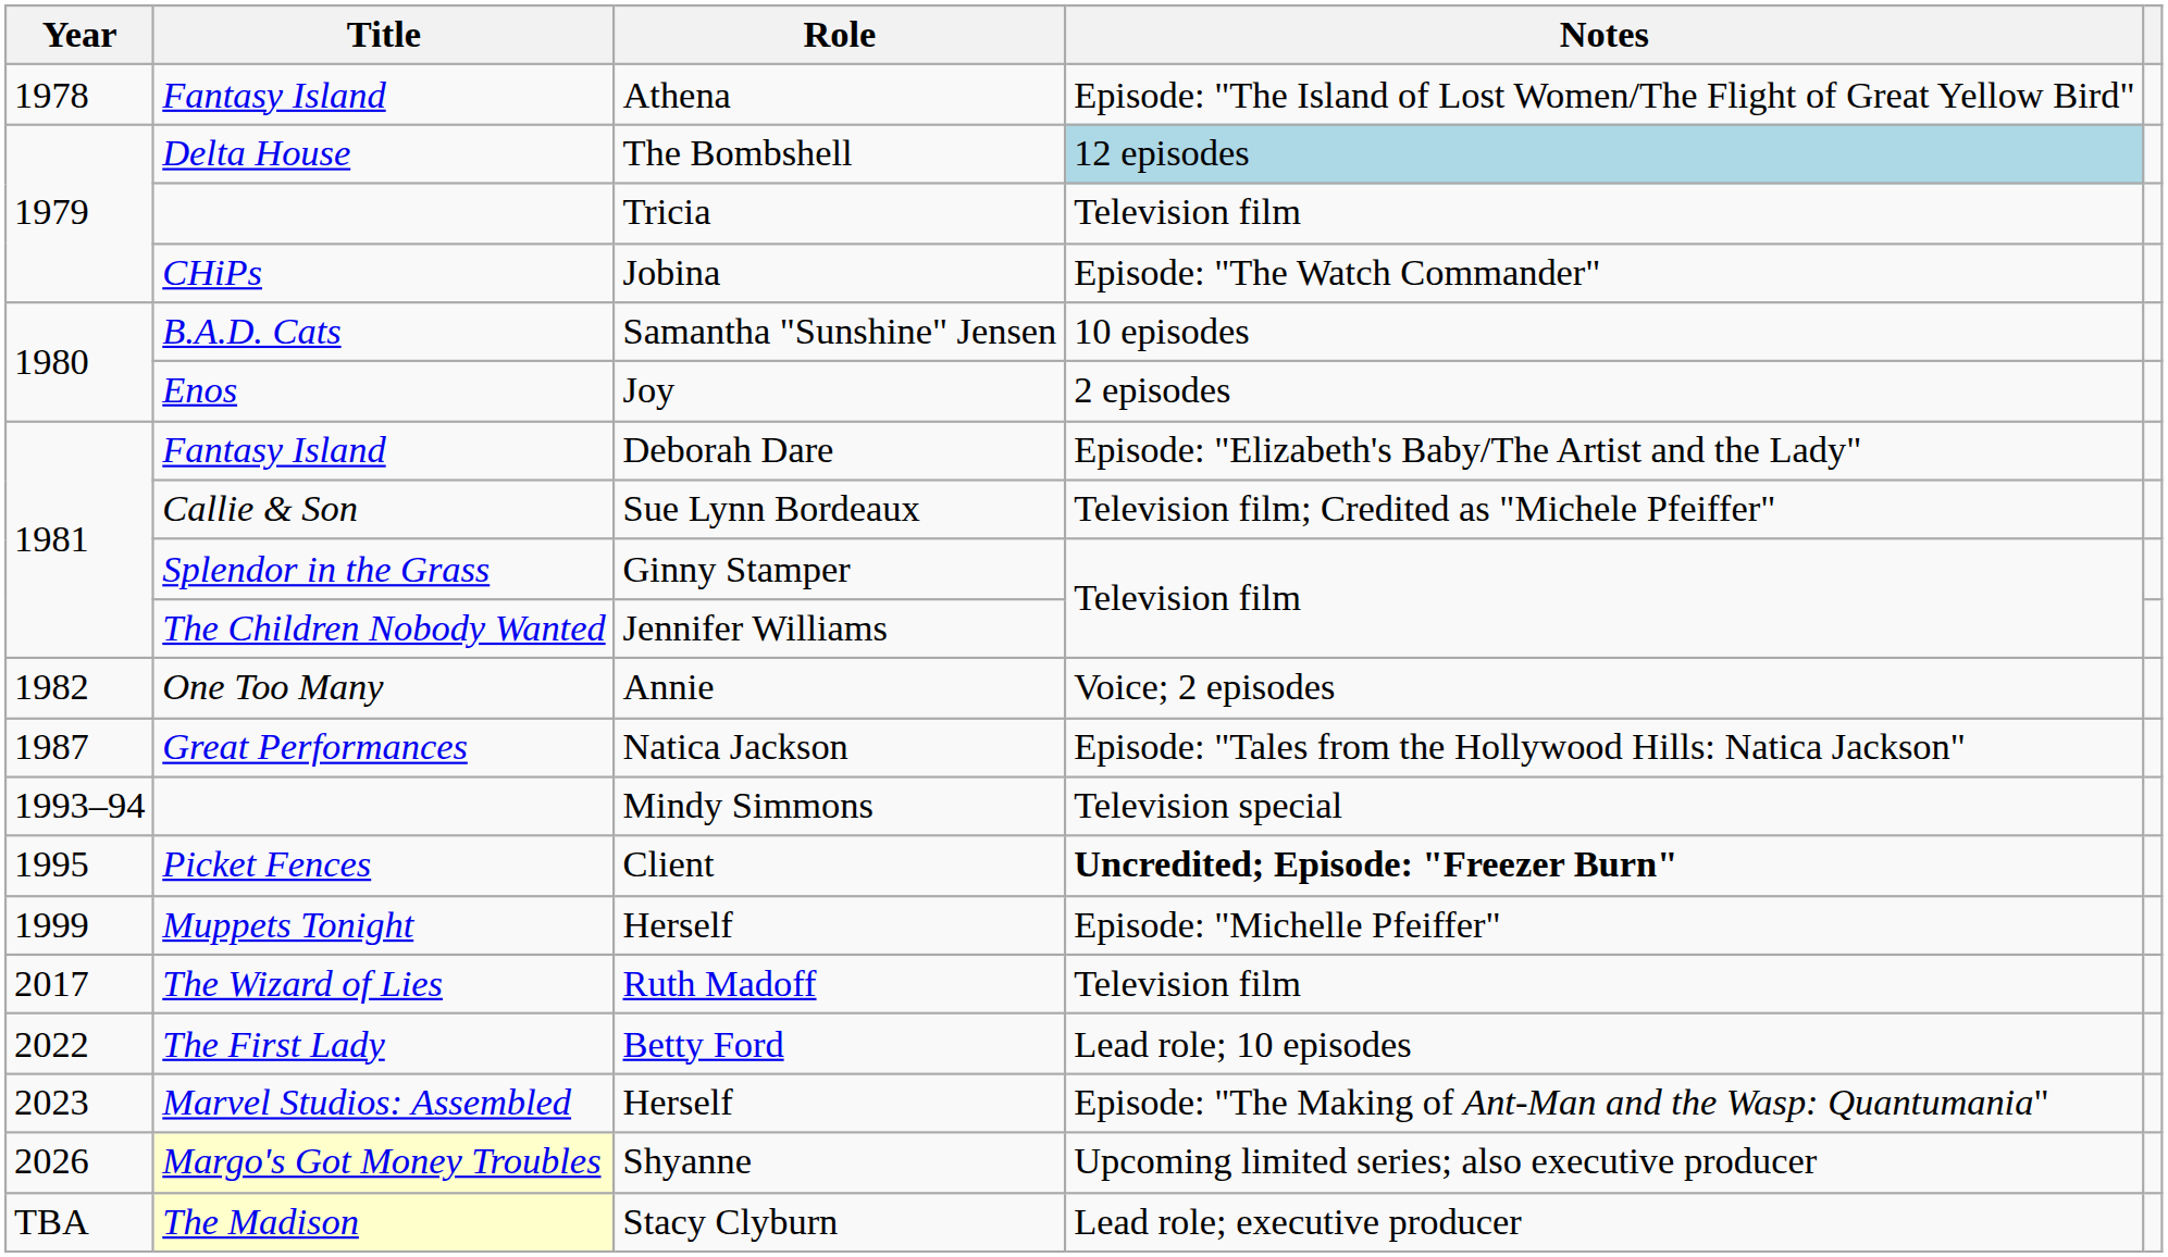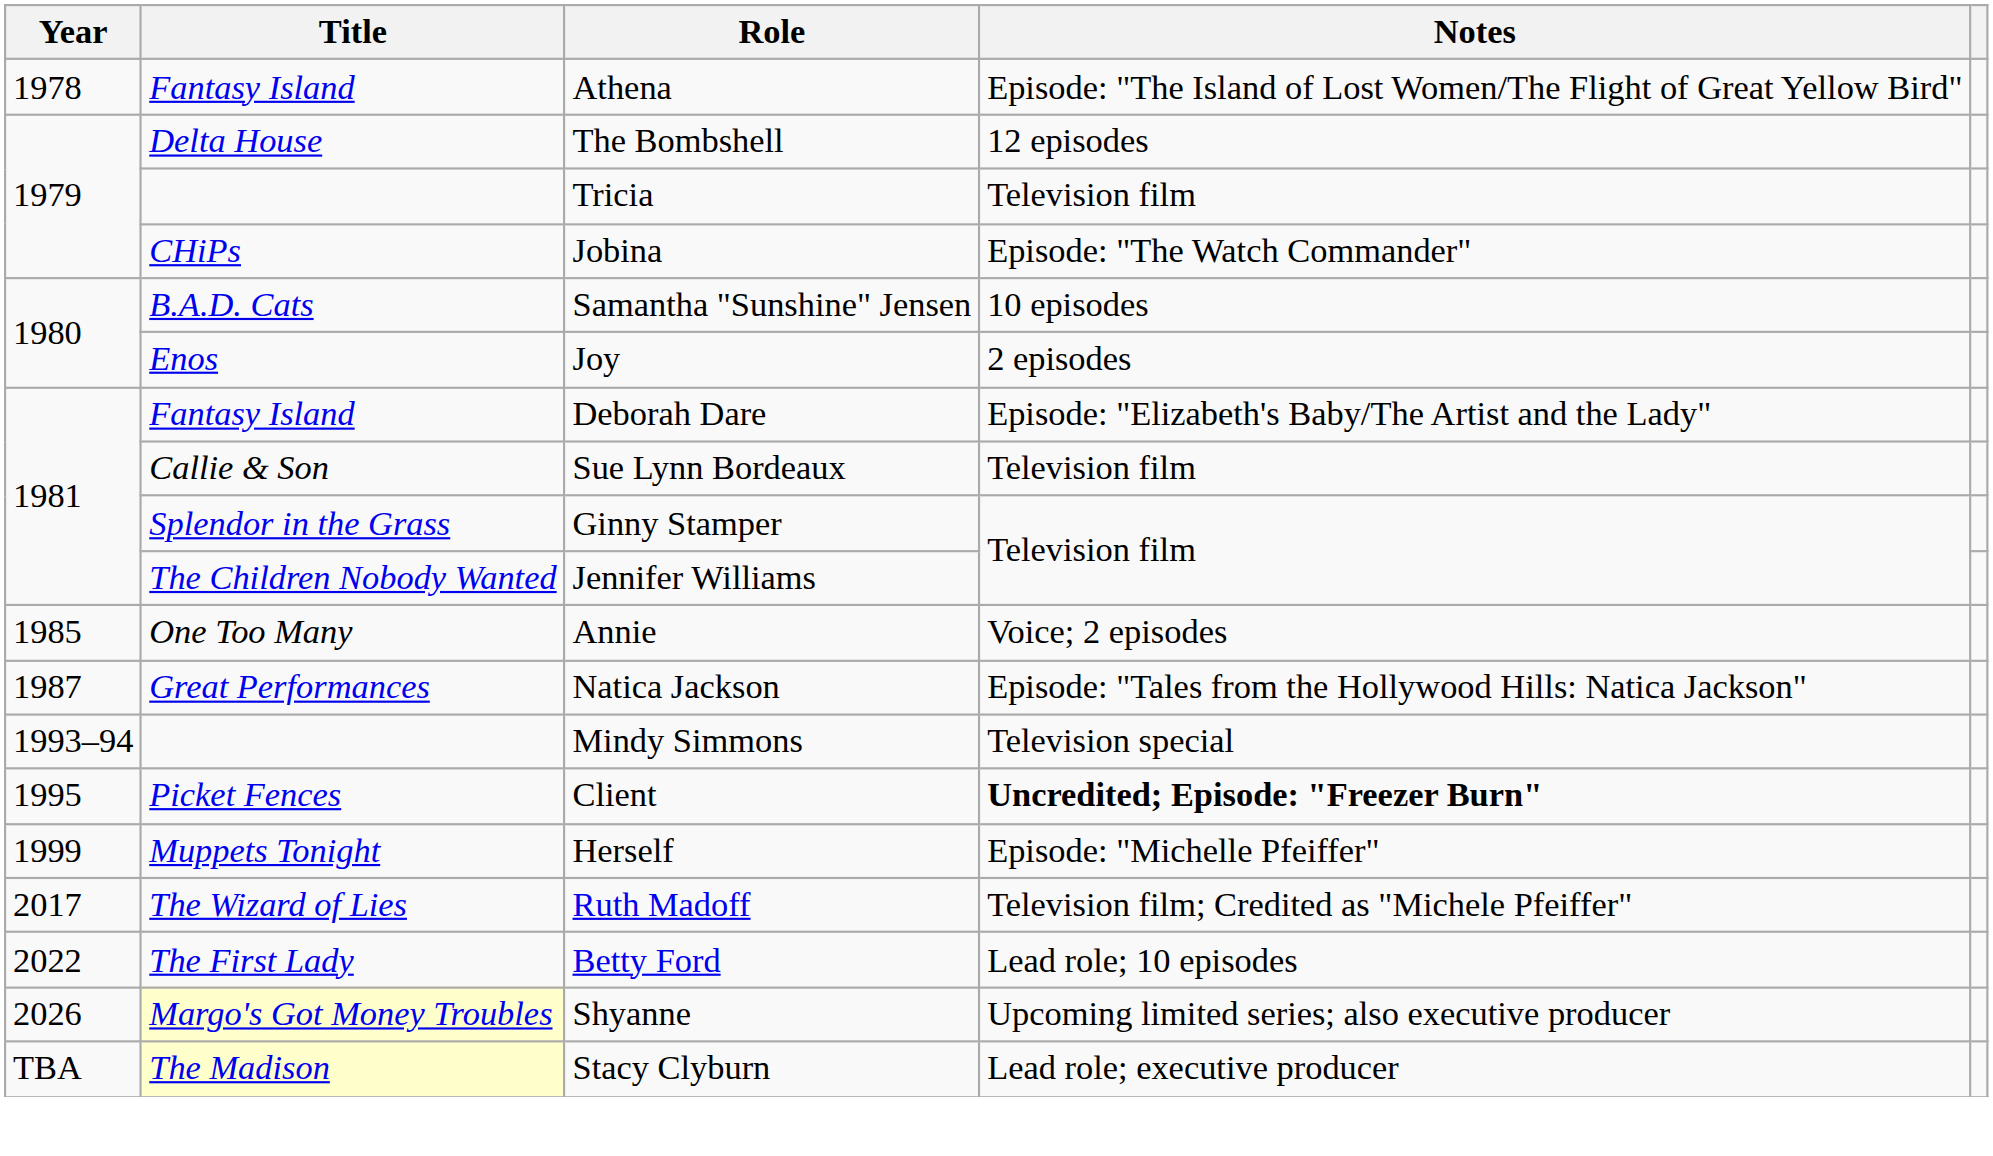 <table class="wikitable sortable">
 <tr>
 <th>Year</th>
 <th>Title</th>
 <th>Role</th>
 <th class="unsortable">Notes</th>
 <th></th>
 </tr>
 <tr>
 <td>1978</td>
 <td><em><a href='#'>Fantasy Island</a></em></td>
 <td>Athena</td>
 <td>Episode: "The Island of Lost Women/The Flight of Great Yellow Bird"</td>
 <td></td>
 </tr>
 <tr>
 <td rowspan=3>1979</td>
 <td><em><a href='#'>Delta House</a></em></td>
 <td>The Bombshell</td>
-<td style="background: lightblue;">12 episodes</td>
+<td>12 episodes</td>
 <td></td>
 </tr>
 <tr>
 <td><em></em></td>
 <td>Tricia</td>
 <td>Television film</td>
 <td></td>
 </tr>
 <tr>
 <td><em><a href='#'>CHiPs</a></em></td>
 <td>Jobina</td>
 <td>Episode: "The Watch Commander"</td>
 <td></td>
 </tr>
 <tr>
 <td rowspan=2>1980</td>
 <td><em><a href='#'>B.A.D. Cats</a></em></td>
 <td>Samantha "Sunshine" Jensen</td>
 <td>10 episodes</td>
 <td></td>
 </tr>
 <tr>
 <td><em><a href='#'>Enos</a></em></td>
 <td>Joy</td>
 <td>2 episodes</td>
 <td></td>
 </tr>
 <tr>
 <td rowspan=4>1981</td>
 <td><em><a href='#'>Fantasy Island</a></em></td>
 <td>Deborah Dare</td>
 <td>Episode: "Elizabeth's Baby/The Artist and the Lady"</td>
 <td></td>
 </tr>
 <tr>
 <td><em>Callie & Son</em></td>
 <td>Sue Lynn Bordeaux</td>
-<td>Television film; Credited as "Michele Pfeiffer"</td>
+<td>Television film</td>
 <td></td>
 </tr>
 <tr>
 <td><em><a href='#'>Splendor in the Grass</a></em></td>
 <td>Ginny Stamper</td>
 <td rowspan=2>Television film</td>
 <td></td>
 </tr>
 <tr>
 <td><em><a href='#'>The Children Nobody Wanted</a></em></td>
 <td>Jennifer Williams</td>
 <td></td>
 </tr>
 <tr>
-<td>1982</td>
+<td>1985</td>
 <td><em>One Too Many</em></td>
 <td>Annie</td>
 <td>Voice; 2 episodes</td>
 <td></td>
 </tr>
 <tr>
 <td>1987</td>
 <td><em><a href='#'>Great Performances</a></em></td>
 <td>Natica Jackson</td>
 <td>Episode: "Tales from the Hollywood Hills: Natica Jackson"</td>
 <td></td>
 </tr>
 <tr>
 <td>1993–94</td>
 <td><em></em></td>
 <td>Mindy Simmons</td>
 <td>Television special</td>
 <td></td>
 </tr>
 <tr>
 <td>1995</td>
 <td><em><a href='#'>Picket Fences</a></em></td>
 <td>Client</td>
 <td><strong>Uncredited; Episode: "Freezer Burn"</strong></td>
 <td></td>
 </tr>
 <tr>
 <td>1999</td>
 <td><em><a href='#'>Muppets Tonight</a></em></td>
 <td>Herself</td>
 <td>Episode: "Michelle Pfeiffer"</td>
 <td></td>
 </tr>
 <tr>
 <td>2017</td>
 <td><em><a href='#'>The Wizard of Lies</a></em></td>
 <td><a href='#'>Ruth Madoff</a></td>
-<td>Television film</td>
+<td>Television film; Credited as "Michele Pfeiffer"</td>
 <td></td>
 </tr>
 <tr>
 <td>2022</td>
 <td><em><a href='#'>The First Lady</a></em></td>
 <td><a href='#'>Betty Ford</a></td>
 <td>Lead role; 10 episodes</td>
-<td></td>
-</tr>
-<tr>
-<td>2023</td>
-<td><em><a href='#'>Marvel Studios: Assembled</a></em></td>
-<td>Herself</td>
-<td>Episode: "The Making of <em>Ant-Man and the Wasp: Quantumania</em>"</td>
 <td></td>
 </tr>
 <tr>
 <td>2026</td>
 <td style="background:#FFFFCC;"><em><a href='#'>Margo's Got Money Troubles</a></em> </td>
 <td>Shyanne</td>
 <td>Upcoming limited series; also executive producer</td>
 <td></td>
 </tr>
 <tr>
 <td>TBA</td>
 <td style="background:#FFFFCC;"><em><a href='#'>The Madison</a></em> </td>
 <td>Stacy Clyburn</td>
 <td>Lead role; executive producer</td>
 <td></td>
 </tr>
 </table>
